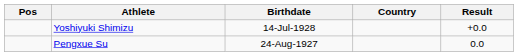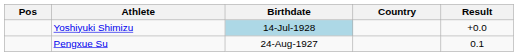 <table class="wikitable"  style="text-align:center; width:65%;">
 <tr>
 <th>Pos</th>
 <th>Athlete</th>
 <th>Birthdate</th>
 <th>Country</th>
 <th>Result</th>
 </tr>
 <tr>
 <td align=center></td>
 <td align=left><a href='#'>Yoshiyuki Shimizu</a></td>
-<td>14-Jul-1928</td>
+<td style="background: lightblue;">14-Jul-1928</td>
 <td align=left></td>
 <td> +0.0</td>
 </tr>
 <tr>
 <td align=center></td>
 <td align=left><a href='#'>Pengxue Su</a></td>
 <td>24-Aug-1927</td>
 <td align=left></td>
-<td> 0.0</td>
+<td> 0.1</td>
 </tr>
 </table>
